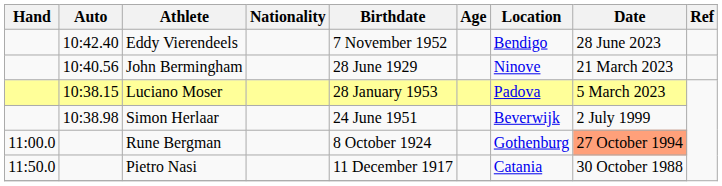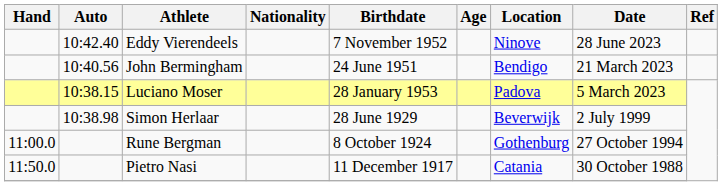 <table class="wikitable">
 <tr>
 <th>Hand</th>
 <th>Auto</th>
 <th>Athlete</th>
 <th>Nationality</th>
 <th>Birthdate</th>
 <th>Age</th>
 <th>Location</th>
 <th>Date</th>
 <th>Ref</th>
 </tr>
 <tr>
 <td></td>
 <td>10:42.40</td>
 <td>Eddy Vierendeels</td>
 <td></td>
 <td>7 November 1952</td>
 <td></td>
-<td><a href='#'>Bendigo</a></td>
+<td><a href='#'>Ninove</a></td>
 <td>28 June 2023</td>
 <td></td>
 </tr>
 <tr>
 <td></td>
 <td>10:40.56</td>
 <td>John Bermingham</td>
 <td></td>
-<td>28 June 1929</td>
+<td>24 June 1951</td>
 <td></td>
-<td><a href='#'>Ninove</a></td>
+<td><a href='#'>Bendigo</a></td>
 <td>21 March 2023</td>
 <td></td>
 </tr>
 <tr style="background:#ff9;">
 <td></td>
 <td>10:38.15 </td>
 <td>Luciano Moser</td>
 <td></td>
 <td>28 January 1953</td>
 <td></td>
 <td><a href='#'>Padova</a></td>
 <td>5 March 2023</td>
 </tr>
 <tr>
 <td></td>
 <td>10:38.98</td>
 <td>Simon Herlaar</td>
 <td></td>
-<td>24 June 1951</td>
+<td>28 June 1929</td>
 <td></td>
 <td><a href='#'>Beverwijk</a></td>
 <td>2 July 1999</td>
 </tr>
 <tr>
 <td>11:00.0</td>
 <td></td>
 <td>Rune Bergman</td>
 <td></td>
 <td>8 October 1924</td>
 <td></td>
 <td><a href='#'>Gothenburg</a></td>
-<td style="background: lightsalmon;">27 October 1994</td>
+<td>27 October 1994</td>
 </tr>
 <tr>
 <td>11:50.0</td>
 <td></td>
 <td>Pietro Nasi</td>
 <td></td>
 <td>11 December 1917</td>
 <td></td>
 <td><a href='#'>Catania</a></td>
 <td>30 October 1988</td>
 </tr>
 <tr ->
 </tr>
 </table>
